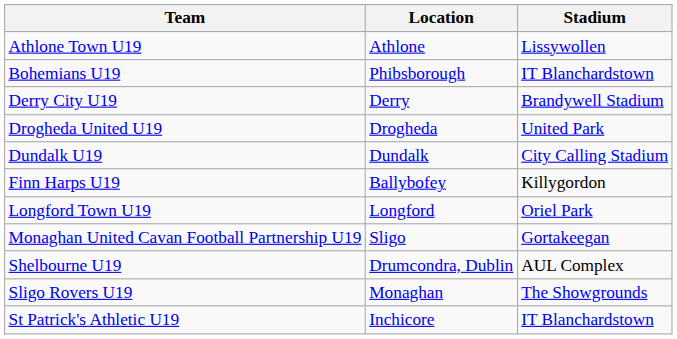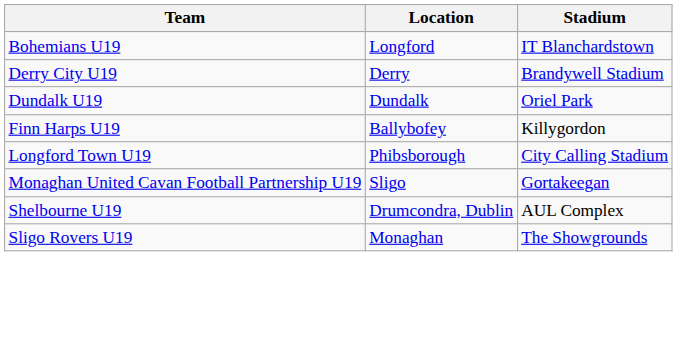 <table class="wikitable sortable">
 <tr>
 <th>Team</th>
 <th>Location</th>
 <th>Stadium</th>
 </tr>
 <tr>
-<td><a href='#'>Athlone Town U19</a></td>
-<td><a href='#'>Athlone</a></td>
-<td><a href='#'>Lissywollen</a></td>
-</tr>
-<tr>
 <td><a href='#'>Bohemians U19</a></td>
-<td><a href='#'>Phibsborough</a></td>
+<td><a href='#'>Longford</a></td>
 <td><a href='#'>IT Blanchardstown</a></td>
 </tr>
 <tr>
 <td><a href='#'>Derry City U19</a></td>
 <td><a href='#'>Derry</a></td>
 <td><a href='#'>Brandywell Stadium</a></td>
 </tr>
 <tr>
-<td><a href='#'>Drogheda United U19</a></td>
-<td><a href='#'>Drogheda</a></td>
-<td><a href='#'>United Park</a></td>
-</tr>
-<tr>
 <td><a href='#'>Dundalk U19</a></td>
 <td><a href='#'>Dundalk</a></td>
-<td><a href='#'>City Calling Stadium</a></td>
+<td><a href='#'>Oriel Park</a></td>
 </tr>
 <tr>
 <td><a href='#'>Finn Harps U19</a></td>
 <td><a href='#'>Ballybofey</a></td>
 <td>Killygordon</td>
 </tr>
 <tr>
 <td><a href='#'>Longford Town U19</a></td>
-<td><a href='#'>Longford</a></td>
-<td><a href='#'>Oriel Park</a></td>
+<td><a href='#'>Phibsborough</a></td>
+<td><a href='#'>City Calling Stadium</a></td>
 </tr>
 <tr>
 <td><a href='#'>Monaghan United Cavan Football Partnership U19</a></td>
 <td><a href='#'>Sligo</a></td>
 <td><a href='#'>Gortakeegan</a></td>
 </tr>
 <tr>
 <td><a href='#'>Shelbourne U19</a></td>
 <td><a href='#'>Drumcondra, Dublin</a></td>
 <td>AUL Complex</td>
 </tr>
 <tr>
 <td><a href='#'>Sligo Rovers U19</a></td>
 <td><a href='#'>Monaghan</a></td>
 <td><a href='#'>The Showgrounds</a></td>
 </tr>
-<tr>
-<td><a href='#'>St Patrick's Athletic U19</a></td>
-<td><a href='#'>Inchicore</a></td>
-<td><a href='#'>IT Blanchardstown</a></td>
-</tr>
 </table>
